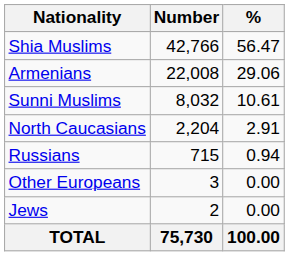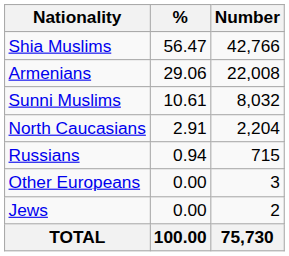 <table class="wikitable sortable">
 <tr>
 <th>Nationality</th>
+<th>%</th>
 <th>Number</th>
-<th>%</th>
 </tr>
 <tr>
 <td><a href='#'>Shia Muslims</a></td>
+<td align="right">56.47</td>
 <td align="right">42,766</td>
-<td align="right">56.47</td>
 </tr>
 <tr>
 <td><a href='#'>Armenians</a></td>
+<td align="right">29.06</td>
 <td align="right">22,008</td>
-<td align="right">29.06</td>
 </tr>
 <tr>
 <td><a href='#'>Sunni Muslims</a></td>
+<td align="right">10.61</td>
 <td align="right">8,032</td>
-<td align="right">10.61</td>
 </tr>
 <tr>
 <td><a href='#'>North Caucasians</a></td>
+<td align="right">2.91</td>
 <td align="right">2,204</td>
-<td align="right">2.91</td>
 </tr>
 <tr>
 <td><a href='#'>Russians</a></td>
+<td align="right">0.94</td>
 <td align="right">715</td>
-<td align="right">0.94</td>
 </tr>
 <tr>
 <td><a href='#'>Other Europeans</a></td>
+<td align="right">0.00</td>
 <td align="right">3</td>
-<td align="right">0.00</td>
 </tr>
 <tr>
 <td><a href='#'>Jews</a></td>
+<td align="right">0.00</td>
 <td align="right">2</td>
-<td align="right">0.00</td>
 </tr>
 <tr>
 <th>TOTAL</th>
+<th>100.00</th>
 <th>75,730</th>
-<th>100.00</th>
 </tr>
 </table>
